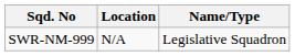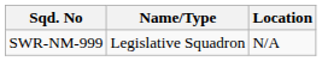 <table class="wikitable">
 <tr>
 <th>Sqd. No</th>
+<th>Name/Type</th>
 <th>Location</th>
-<th>Name/Type</th>
 </tr>
 <tr>
 <td>SWR-NM-999</td>
+<td>Legislative Squadron</td>
 <td>N/A</td>
-<td>Legislative Squadron</td>
 </tr>
 </table>
